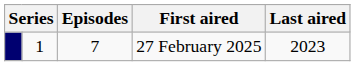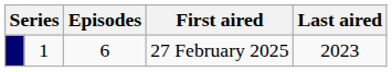 <table class=wikitable style="text-align:center">
 <tr>
 <th colspan=2>Series</th>
 <th>Episodes</th>
 <th>First aired</th>
 <th>Last aired</th>
 </tr>
 <tr>
 <td bgcolor="000070"></td>
 <td>1</td>
-<td>7</td>
+<td>6</td>
 <td>27 February 2025</td>
 <td>2023</td>
 </tr>
 </table>
